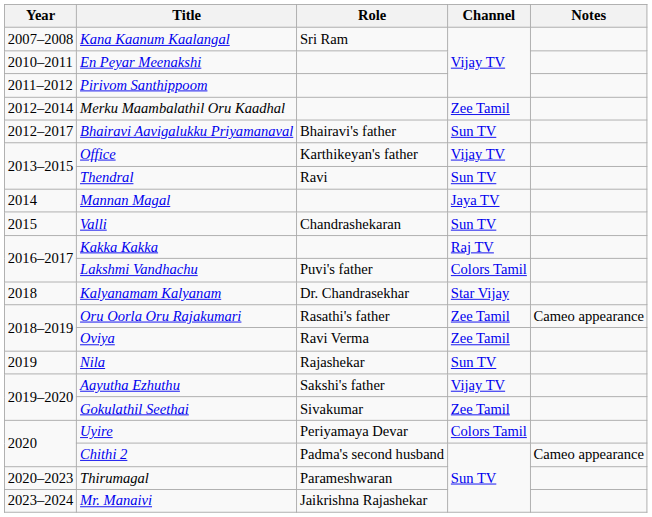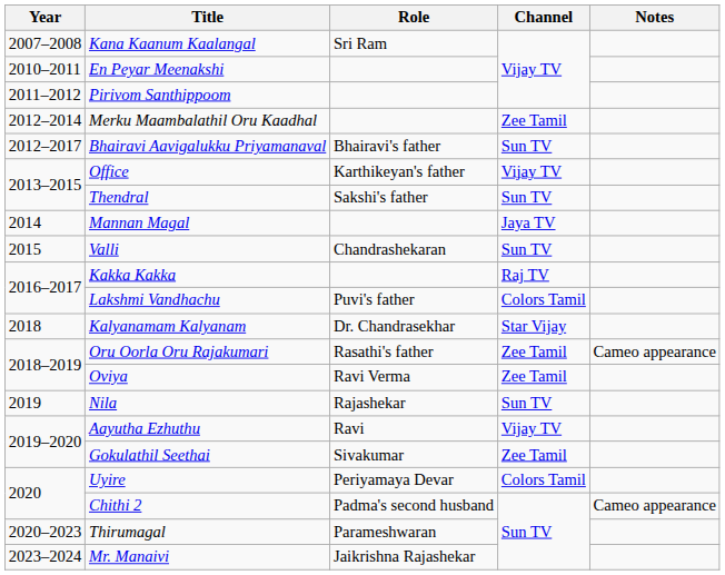 <table class="wikitable">
 <tr>
 <th>Year</th>
 <th>Title</th>
 <th>Role</th>
 <th>Channel</th>
 <th>Notes</th>
 </tr>
 <tr>
 <td>2007–2008</td>
 <td><em><a href='#'>Kana Kaanum Kaalangal</a></em></td>
 <td>Sri Ram</td>
 <td rowspan=3><a href='#'>Vijay TV</a></td>
 <td></td>
 </tr>
 <tr>
 <td>2010–2011</td>
 <td><em><a href='#'>En Peyar Meenakshi</a></em></td>
 <td></td>
 <td></td>
 </tr>
 <tr>
 <td>2011–2012</td>
 <td><em><a href='#'>Pirivom Santhippoom</a></em></td>
 <td></td>
 <td></td>
 </tr>
 <tr>
 <td>2012–2014</td>
 <td><em>Merku Maambalathil Oru Kaadhal</em></td>
 <td></td>
 <td><a href='#'>Zee Tamil</a></td>
 <td></td>
 </tr>
 <tr>
 <td>2012–2017</td>
 <td><em><a href='#'>Bhairavi Aavigalukku Priyamanaval</a></em></td>
 <td>Bhairavi's father</td>
 <td><a href='#'>Sun TV</a></td>
 <td></td>
 </tr>
 <tr>
 <td rowspan=2>2013–2015</td>
 <td><em><a href='#'>Office</a></em></td>
 <td>Karthikeyan's father</td>
 <td><a href='#'>Vijay TV</a></td>
 <td></td>
 </tr>
 <tr>
 <td><em><a href='#'>Thendral</a></em></td>
-<td>Ravi</td>
+<td>Sakshi's father</td>
 <td><a href='#'>Sun TV</a></td>
 <td></td>
 </tr>
 <tr>
 <td>2014</td>
 <td><em><a href='#'>Mannan Magal</a></em></td>
 <td></td>
 <td><a href='#'>Jaya TV</a></td>
 <td></td>
 </tr>
 <tr>
 <td>2015</td>
 <td><em><a href='#'>Valli</a></em></td>
 <td>Chandrashekaran</td>
 <td><a href='#'>Sun TV</a></td>
 <td></td>
 </tr>
 <tr>
 <td rowspan=2>2016–2017</td>
 <td><em><a href='#'>Kakka Kakka</a></em></td>
 <td></td>
 <td><a href='#'>Raj TV</a></td>
 <td></td>
 </tr>
 <tr>
 <td><em><a href='#'>Lakshmi Vandhachu</a></em></td>
 <td>Puvi's father</td>
 <td><a href='#'>Colors Tamil</a></td>
 <td></td>
 </tr>
 <tr>
 <td>2018</td>
 <td><em><a href='#'>Kalyanamam Kalyanam</a></em></td>
 <td>Dr. Chandrasekhar</td>
 <td><a href='#'>Star Vijay</a></td>
 <td></td>
 </tr>
 <tr>
 <td rowspan=2>2018–2019</td>
 <td><em><a href='#'>Oru Oorla Oru Rajakumari</a></em></td>
 <td>Rasathi's father</td>
 <td><a href='#'>Zee Tamil</a></td>
 <td>Cameo appearance</td>
 </tr>
 <tr>
 <td><em><a href='#'>Oviya</a></em></td>
 <td>Ravi Verma</td>
 <td><a href='#'>Zee Tamil</a></td>
 <td></td>
 </tr>
 <tr>
 <td>2019</td>
 <td><em><a href='#'>Nila</a></em></td>
 <td>Rajashekar</td>
 <td><a href='#'>Sun TV</a></td>
 <td></td>
 </tr>
 <tr>
 <td rowspan=2>2019–2020</td>
 <td><em><a href='#'>Aayutha Ezhuthu</a></em></td>
-<td>Sakshi's father</td>
+<td>Ravi</td>
 <td><a href='#'>Vijay TV</a></td>
 <td></td>
 </tr>
 <tr>
 <td><em><a href='#'>Gokulathil Seethai</a></em></td>
 <td>Sivakumar</td>
 <td><a href='#'>Zee Tamil</a></td>
 <td></td>
 </tr>
 <tr>
 <td rowspan=2>2020</td>
 <td><em><a href='#'>Uyire</a></em></td>
 <td>Periyamaya Devar</td>
 <td><a href='#'>Colors Tamil</a></td>
 <td></td>
 </tr>
 <tr>
 <td><em><a href='#'>Chithi 2</a></em></td>
 <td>Padma's second husband</td>
 <td rowspan=3><a href='#'>Sun TV</a></td>
 <td>Cameo appearance</td>
 </tr>
 <tr>
 <td>2020–2023</td>
 <td><em>Thirumagal</em></td>
 <td>Parameshwaran</td>
 <td></td>
 </tr>
 <tr>
 <td>2023–2024</td>
 <td><em><a href='#'>Mr. Manaivi</a></em></td>
 <td>Jaikrishna Rajashekar</td>
 <td></td>
 </tr>
 </table>
